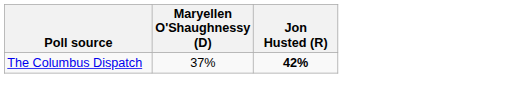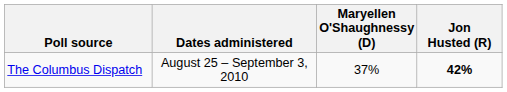 <table class="wikitable">
 <tr valign=bottom>
 <th style="width:180px;">Poll source</th>
+<th style="width:200px;">Dates administered</th>
 <th style="width:100px;">Maryellen<br>O'Shaughnessy (D)</th>
 <th style="width:100px;">Jon<br>Husted (R)</th>
 </tr>
 <tr>
 <td><a href='#'>The Columbus Dispatch</a></td>
+<td align=center>August 25 – September 3, 2010</td>
 <td align=center>37%</td>
 <td align=center ><strong>42%</strong></td>
 </tr>
 </table>
